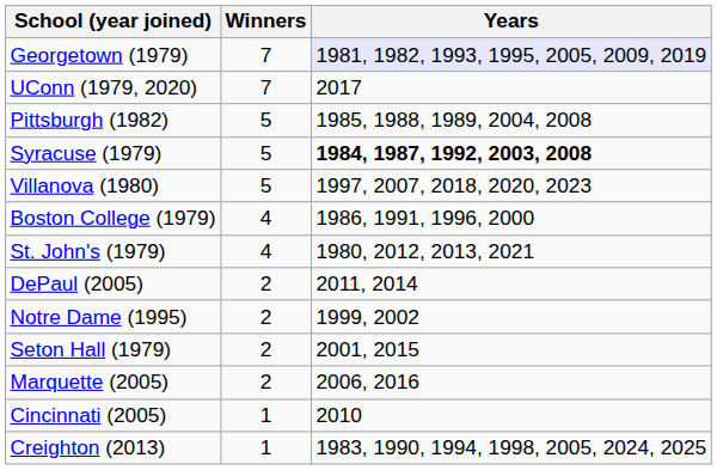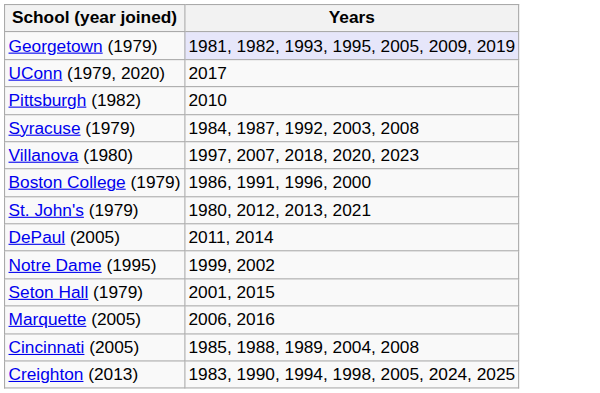 <table class="wikitable">
 <tr>
 <th>School (year joined)</th>
-<th>Winners</th>
 <th>Years</th>
 </tr>
 <tr>
 <td><a href='#'>Georgetown</a> (1979)</td>
-<td align=center>7</td>
 <td style="background: lavender;">1981, 1982, 1993, 1995, 2005, 2009, 2019</td>
 </tr>
 <tr>
 <td><a href='#'>UConn</a> (1979, 2020)</td>
-<td align=center>7</td>
 <td>2017</td>
 </tr>
 <tr>
 <td><a href='#'>Pittsburgh</a> (1982)</td>
-<td align=center>5</td>
-<td>1985, 1988, 1989, 2004, 2008</td>
+<td>2010</td>
 </tr>
 <tr>
 <td><a href='#'>Syracuse</a> (1979)</td>
-<td align=center>5</td>
-<td><strong>1984, 1987, 1992, 2003, 2008</strong></td>
+<td>1984, 1987, 1992, 2003, 2008</td>
 </tr>
 <tr>
 <td><a href='#'>Villanova</a> (1980)</td>
-<td align=center>5</td>
 <td>1997, 2007, 2018, 2020, 2023</td>
 </tr>
 <tr>
 <td><a href='#'>Boston College</a> (1979)</td>
-<td align=center>4</td>
 <td>1986, 1991, 1996, 2000</td>
 </tr>
 <tr>
 <td><a href='#'>St. John's</a> (1979)</td>
-<td align=center>4</td>
 <td>1980, 2012, 2013, 2021</td>
 </tr>
 <tr>
 <td><a href='#'>DePaul</a> (2005)</td>
-<td align=center>2</td>
 <td>2011, 2014</td>
 </tr>
 <tr>
 <td><a href='#'>Notre Dame</a> (1995)</td>
-<td align=center>2</td>
 <td>1999, 2002</td>
 </tr>
 <tr>
 <td><a href='#'>Seton Hall</a> (1979)</td>
-<td align=center>2</td>
 <td>2001, 2015</td>
 </tr>
 <tr>
 <td><a href='#'>Marquette</a> (2005)</td>
-<td align=center>2</td>
 <td>2006, 2016</td>
 </tr>
 <tr>
 <td><a href='#'>Cincinnati</a> (2005)</td>
-<td align=center>1</td>
-<td>2010</td>
+<td>1985, 1988, 1989, 2004, 2008</td>
 </tr>
 <tr>
 <td><a href='#'>Creighton</a> (2013)</td>
-<td align=center>1</td>
 <td>1983, 1990, 1994, 1998, 2005, 2024, 2025</td>
 </tr>
 </table>
